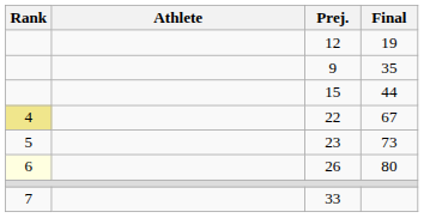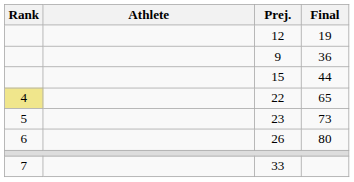 <table class=wikitable style="text-align:center">
 <tr>
 <th width=40>Rank</th>
 <th width=250>Athlete</th>
 <th width=50>Prej.</th>
 <th width=50>Final</th>
 </tr>
 <tr>
 <td></td>
 <td align=left></td>
 <td>12</td>
 <td>19</td>
 </tr>
 <tr>
 <td></td>
 <td align=left></td>
 <td>9</td>
-<td>35</td>
+<td>36</td>
 </tr>
 <tr>
 <td></td>
 <td align=left></td>
 <td>15</td>
 <td>44</td>
 </tr>
 <tr>
 <td style="background: khaki;">4</td>
 <td align=left></td>
 <td>22</td>
-<td>67</td>
+<td>65</td>
 </tr>
 <tr>
 <td>5</td>
 <td align=left></td>
 <td>23</td>
 <td>73</td>
 </tr>
 <tr>
-<td style="background: lightyellow;">6</td>
+<td>6</td>
 <td align=left></td>
 <td>26</td>
 <td>80</td>
 </tr>
 <tr bgcolor=#DDDDDD>
 <td colspan=4></td>
 </tr>
 <tr>
 <td>7</td>
 <td align=left></td>
 <td>33</td>
 <td></td>
 </tr>
 </table>
